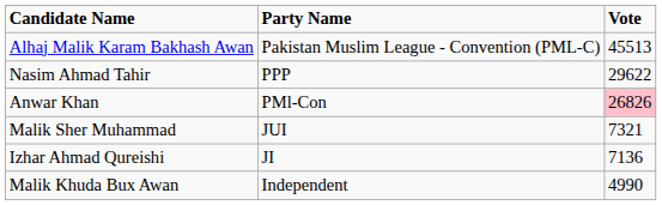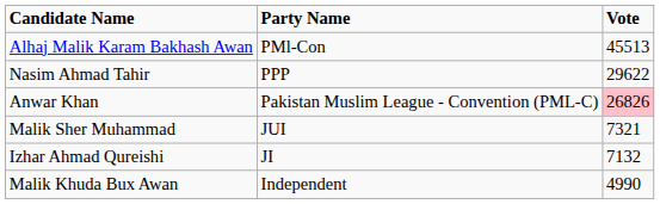 <table class="wikitable sortable">
 <tr>
 <td><strong>Candidate Name</strong></td>
 <td><strong>Party Name</strong></td>
 <td><strong>Vote</strong></td>
 </tr>
 <tr>
 <td><a href='#'>Alhaj Malik Karam Bakhash Awan</a></td>
-<td>Pakistan Muslim League - Convention (PML-C)</td>
+<td>PMl-Con</td>
 <td>45513</td>
 </tr>
 <tr>
 <td>Nasim Ahmad Tahir</td>
 <td>PPP</td>
 <td>29622</td>
 </tr>
 <tr>
 <td>Anwar Khan</td>
-<td>PMl-Con</td>
+<td>Pakistan Muslim League - Convention (PML-C)</td>
 <td style="background: pink;">26826</td>
 </tr>
 <tr>
 <td>Malik Sher Muhammad</td>
 <td>JUI</td>
 <td>7321</td>
 </tr>
 <tr>
 <td>Izhar Ahmad Qureishi</td>
 <td>JI</td>
-<td>7136</td>
+<td>7132</td>
 </tr>
 <tr>
 <td>Malik Khuda Bux Awan</td>
 <td>Independent</td>
 <td>4990</td>
 </tr>
 </table>
